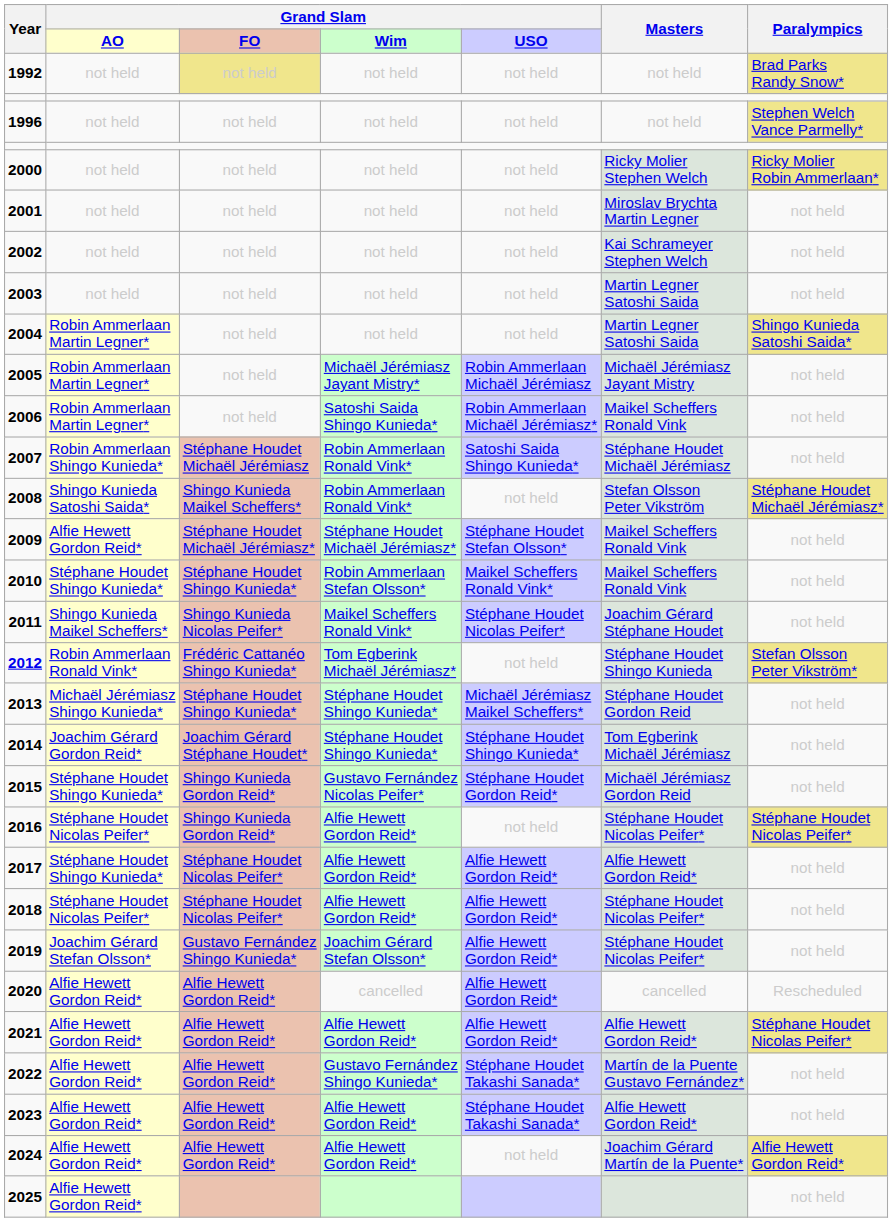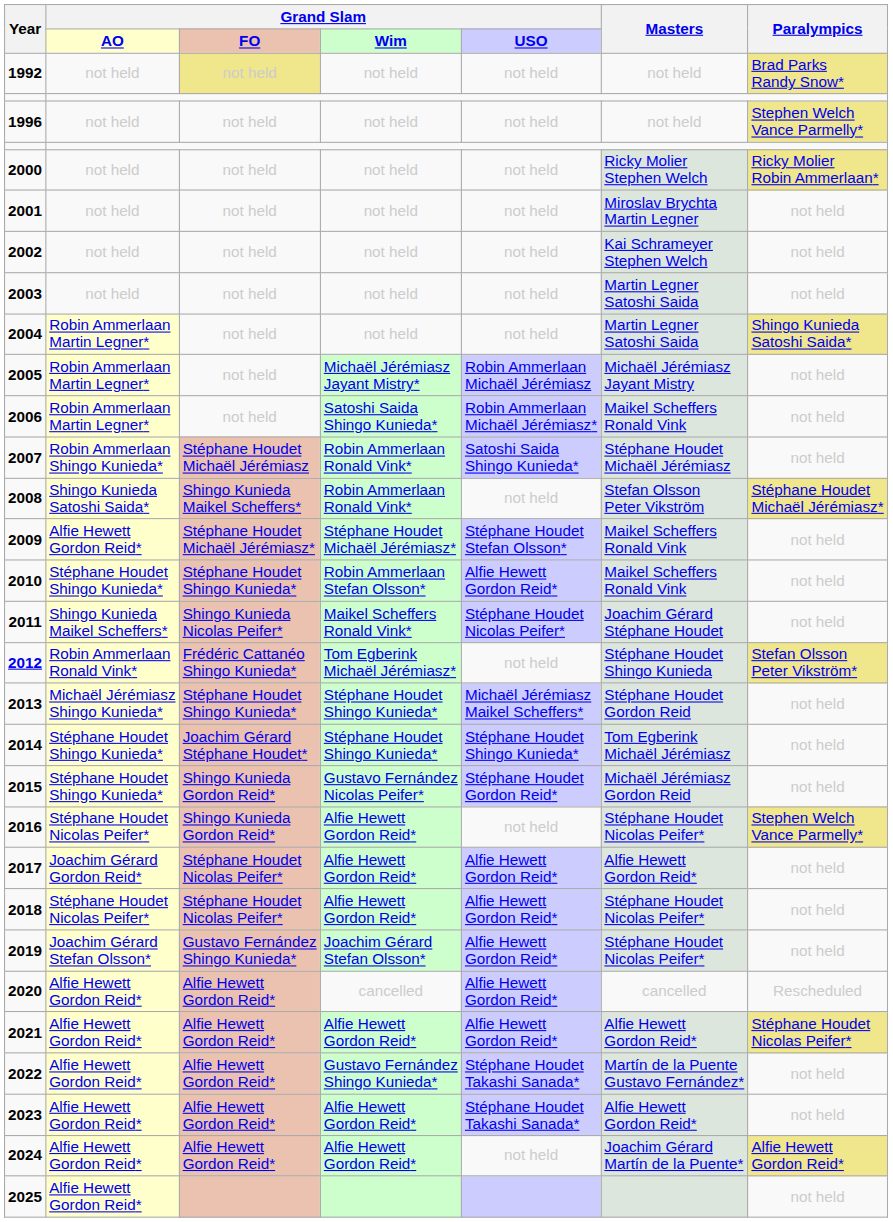 <table class="wikitable" style="font-size: 90%">
 <tr>
 <th rowspan="2" align="center">Year</th>
 <th colspan="4" align="center"><a href='#'>Grand Slam</a></th>
 <th rowspan="2" align="center"><a href='#'>Masters</a></th>
 <th rowspan="2" align="center"><a href='#'>Paralympics</a></th>
 </tr>
 <tr>
 <th style="background:#FFFFCC;" align="center"><a href='#'>AO</a></th>
 <th style="background:#EBC2AF;" align="center"><a href='#'>FO</a></th>
 <th style="background:#CCFFCC;" align="center"><a href='#'>Wim</a></th>
 <th style="background:#CCCCFF;" align="center"><a href='#'>USO</a></th>
 </tr>
 <tr>
 <td align="center"><strong>1992</strong></td>
 <td style="color:#CCCCCC;" align="center">not held</td>
 <td style="background: khaki; color:#CCCCCC;" align="center">not held</td>
 <td style="color:#CCCCCC;" align="center">not held</td>
 <td style="color:#CCCCCC;" align="center">not held</td>
 <td style="color:#CCCCCC;" align="center">not held</td>
 <td style="background:#F0E68C;" align="left"> <a href='#'>Brad Parks</a> <br>  <a href='#'>Randy Snow</a><a href='#'>*</a></td>
 </tr>
 <tr>
 <td></td>
 </tr>
 <tr>
 <td align="center"><strong>1996</strong></td>
 <td style="color:#CCCCCC;" align="center">not held</td>
 <td style="color:#CCCCCC;" align="center">not held</td>
 <td style="color:#CCCCCC;" align="center">not held</td>
 <td style="color:#CCCCCC;" align="center">not held</td>
 <td style="color:#CCCCCC;" align="center">not held</td>
 <td style="background:#F0E68C;" align="left"> <a href='#'>Stephen Welch</a> <br>  <a href='#'>Vance Parmelly</a><a href='#'>*</a></td>
 </tr>
 <tr>
 <td></td>
 </tr>
 <tr>
 <td align="center"><strong>2000</strong></td>
 <td style="color:#CCCCCC;" align="center">not held</td>
 <td style="color:#CCCCCC;" align="center">not held</td>
 <td style="color:#CCCCCC;" align="center">not held</td>
 <td style="color:#CCCCCC;" align="center">not held</td>
 <td style="background:#DCE6DC;" align="left"> <a href='#'>Ricky Molier</a> <br>  <a href='#'>Stephen Welch</a></td>
 <td style="background:#F0E68C;" align="left"> <a href='#'>Ricky Molier</a> <br>  <a href='#'>Robin Ammerlaan</a><a href='#'>*</a></td>
 </tr>
 <tr>
 <td align="center"><strong>2001</strong></td>
 <td style="color:#CCCCCC;" align="center">not held</td>
 <td style="color:#CCCCCC;" align="center">not held</td>
 <td style="color:#CCCCCC;" align="center">not held</td>
 <td style="color:#CCCCCC;" align="center">not held</td>
 <td style="background:#DCE6DC;" align="left"> <a href='#'>Miroslav Brychta</a> <br>  <a href='#'>Martin Legner</a></td>
 <td style="color:#CCCCCC;" align="center">not held</td>
 </tr>
 <tr>
 <td align="center"><strong>2002</strong></td>
 <td style="color:#CCCCCC;" align="center">not held</td>
 <td style="color:#CCCCCC;" align="center">not held</td>
 <td style="color:#CCCCCC;" align="center">not held</td>
 <td style="color:#CCCCCC;" align="center">not held</td>
 <td style="background:#DCE6DC;" align="left"> <a href='#'>Kai Schrameyer</a> <br>  <a href='#'>Stephen Welch</a></td>
 <td style="color:#CCCCCC;" align="center">not held</td>
 </tr>
 <tr>
 <td align="center"><strong>2003</strong></td>
 <td style="color:#CCCCCC;" align="center">not held</td>
 <td style="color:#CCCCCC;" align="center">not held</td>
 <td style="color:#CCCCCC;" align="center">not held</td>
 <td style="color:#CCCCCC;" align="center">not held</td>
 <td style="background:#DCE6DC;" align="left"> <a href='#'>Martin Legner</a> <br>  <a href='#'>Satoshi Saida</a></td>
 <td style="color:#CCCCCC;" align="center">not held</td>
 </tr>
 <tr>
 <td align="center"><strong>2004</strong></td>
 <td style="background:#FFFFCC;"> <a href='#'>Robin Ammerlaan</a> <br>  <a href='#'>Martin Legner</a><a href='#'>*</a></td>
 <td style="color:#CCCCCC;" align="center">not held</td>
 <td style="color:#CCCCCC;" align="center">not held</td>
 <td style="color:#CCCCCC;" align="center">not held</td>
 <td style="background:#DCE6DC;" align="left"> <a href='#'>Martin Legner</a> <br>  <a href='#'>Satoshi Saida</a></td>
 <td style="background:#F0E68C;" align="left"> <a href='#'>Shingo Kunieda</a> <br>  <a href='#'>Satoshi Saida</a><a href='#'>*</a></td>
 </tr>
 <tr>
 <td align="center"><strong>2005</strong></td>
 <td style="background:#FFFFCC;" align="left"> <a href='#'>Robin Ammerlaan</a> <br>  <a href='#'>Martin Legner</a><a href='#'>*</a></td>
 <td style="color:#CCCCCC;" align="center">not held</td>
 <td style="background:#CCFFCC;" align="left"> <a href='#'>Michaël Jérémiasz</a> <br>  <a href='#'>Jayant Mistry</a><a href='#'>*</a></td>
 <td style="background:#CCCCFF;" align="left"> <a href='#'>Robin Ammerlaan</a> <br>  <a href='#'>Michaël Jérémiasz</a></td>
 <td style="background:#DCE6DC;" align="left"> <a href='#'>Michaël Jérémiasz</a> <br>  <a href='#'>Jayant Mistry</a></td>
 <td style="color:#CCCCCC;" align="center">not held</td>
 </tr>
 <tr>
 <td align="center"><strong>2006</strong></td>
 <td style="background:#FFFFCC;" align="left"> <a href='#'>Robin Ammerlaan</a> <br>  <a href='#'>Martin Legner</a><a href='#'>*</a></td>
 <td style="color:#CCCCCC;" align="center">not held</td>
 <td style="background:#CCFFCC;" align="left"> <a href='#'>Satoshi Saida</a> <br>  <a href='#'>Shingo Kunieda</a><a href='#'>*</a></td>
 <td style="background:#CCCCFF;" align="left"> <a href='#'>Robin Ammerlaan</a> <br>  <a href='#'>Michaël Jérémiasz</a><a href='#'>*</a></td>
 <td style="background:#DCE6DC;" align="left"> <a href='#'>Maikel Scheffers</a> <br>  <a href='#'>Ronald Vink</a></td>
 <td style="color:#CCCCCC;" align="center">not held</td>
 </tr>
 <tr>
 <td align="center"><strong>2007</strong></td>
 <td style="background:#FFFFCC;" align="left"> <a href='#'>Robin Ammerlaan</a> <br>  <a href='#'>Shingo Kunieda</a><a href='#'>*</a></td>
 <td style="background:#EBC2AF;" align="left"> <a href='#'>Stéphane Houdet</a> <br>  <a href='#'>Michaël Jérémiasz</a></td>
 <td style="background:#CCFFCC;" align="left"> <a href='#'>Robin Ammerlaan</a> <br>  <a href='#'>Ronald Vink</a><a href='#'>*</a></td>
 <td style="background:#CCCCFF;" align="left"> <a href='#'>Satoshi Saida</a> <br>  <a href='#'>Shingo Kunieda</a><a href='#'>*</a></td>
 <td style="background:#DCE6DC;" align="left"> <a href='#'>Stéphane Houdet</a> <br>  <a href='#'>Michaël Jérémiasz</a></td>
 <td style="color:#CCCCCC;" align="center">not held</td>
 </tr>
 <tr>
 <td align="center"><strong>2008</strong></td>
 <td style="background:#FFFFCC;" align="left"> <a href='#'>Shingo Kunieda</a> <br>  <a href='#'>Satoshi Saida</a><a href='#'>*</a></td>
 <td style="background:#EBC2AF;" align="left"> <a href='#'>Shingo Kunieda</a> <br>  <a href='#'>Maikel Scheffers</a><a href='#'>*</a></td>
 <td style="background:#CCFFCC;" align="left"> <a href='#'>Robin Ammerlaan</a> <br>  <a href='#'>Ronald Vink</a><a href='#'>*</a></td>
 <td style="color:#CCCCCC;" align="center">not held</td>
 <td style="background:#DCE6DC;" align="left"> <a href='#'>Stefan Olsson</a> <br>  <a href='#'>Peter Vikström</a></td>
 <td style="background:#F0E68C;" align="left"> <a href='#'>Stéphane Houdet</a> <br>  <a href='#'>Michaël Jérémiasz</a><a href='#'>*</a></td>
 </tr>
 <tr>
 <td align="center"><strong>2009</strong></td>
 <td style="background:#FFFFCC;" align="left"> <a href='#'>Alfie Hewett</a> <br>  <a href='#'>Gordon Reid</a><a href='#'>*</a></td>
 <td style="background:#EBC2AF;" align="left"> <a href='#'>Stéphane Houdet</a> <br>  <a href='#'>Michaël Jérémiasz</a><a href='#'>*</a></td>
 <td style="background:#CCFFCC;" align="left"> <a href='#'>Stéphane Houdet</a> <br>  <a href='#'>Michaël Jérémiasz</a><a href='#'>*</a></td>
 <td style="background:#CCCCFF;" align="left"> <a href='#'>Stéphane Houdet</a> <br>  <a href='#'>Stefan Olsson</a><a href='#'>*</a></td>
 <td style="background:#DCE6DC;" align="left"> <a href='#'>Maikel Scheffers</a> <br>  <a href='#'>Ronald Vink</a></td>
 <td style="color:#CCCCCC;" align="center">not held</td>
 </tr>
 <tr>
 <td align="center"><strong>2010</strong></td>
 <td style="background:#FFFFCC;" align="left"> <a href='#'>Stéphane Houdet</a> <br>  <a href='#'>Shingo Kunieda</a><a href='#'>*</a></td>
 <td style="background:#EBC2AF;" align="left"> <a href='#'>Stéphane Houdet</a> <br>  <a href='#'>Shingo Kunieda</a><a href='#'>*</a></td>
 <td style="background:#CCFFCC;" align="left"> <a href='#'>Robin Ammerlaan</a> <br>  <a href='#'>Stefan Olsson</a><a href='#'>*</a></td>
-<td style="background:#CCCCFF;" align="left"> <a href='#'>Maikel Scheffers</a> <br>  <a href='#'>Ronald Vink</a><a href='#'>*</a></td>
+<td style="background:#CCCCFF;" align="left"> <a href='#'>Alfie Hewett</a> <br>  <a href='#'>Gordon Reid</a><a href='#'>*</a></td>
 <td style="background:#DCE6DC;" align="left"> <a href='#'>Maikel Scheffers</a> <br>  <a href='#'>Ronald Vink</a></td>
 <td style="color:#CCCCCC;" align="center">not held</td>
 </tr>
 <tr>
 <td align="center"><strong>2011</strong></td>
 <td style="background:#FFFFCC;" align="left"> <a href='#'>Shingo Kunieda</a> <br>  <a href='#'>Maikel Scheffers</a><a href='#'>*</a></td>
 <td style="background:#EBC2AF;" align="left"> <a href='#'>Shingo Kunieda</a> <br>  <a href='#'>Nicolas Peifer</a><a href='#'>*</a></td>
 <td style="background:#CCFFCC;" align="left"> <a href='#'>Maikel Scheffers</a> <br>  <a href='#'>Ronald Vink</a><a href='#'>*</a></td>
 <td style="background:#CCCCFF;" align="left"> <a href='#'>Stéphane Houdet</a> <br>  <a href='#'>Nicolas Peifer</a><a href='#'>*</a></td>
 <td style="background:#DCE6DC;" align="left"> <a href='#'>Joachim Gérard</a><br> <a href='#'>Stéphane Houdet</a></td>
 <td style="color:#CCCCCC;" align="center">not held</td>
 </tr>
 <tr>
 <td align="center"><strong><a href='#'>2012</a></strong></td>
 <td style="background:#FFFFCC;" align="left"> <a href='#'>Robin Ammerlaan</a> <br>  <a href='#'>Ronald Vink</a><a href='#'>*</a></td>
 <td style="background:#EBC2AF;" align="left"> <a href='#'>Frédéric Cattanéo</a> <br>  <a href='#'>Shingo Kunieda</a><a href='#'>*</a></td>
 <td style="background:#CCFFCC;" align="left"> <a href='#'>Tom Egberink</a> <br>  <a href='#'>Michaël Jérémiasz</a><a href='#'>*</a></td>
 <td style="color:#CCCCCC;" align="center">not held</td>
 <td style="background:#DCE6DC;" align="left"> <a href='#'>Stéphane Houdet</a> <br>  <a href='#'>Shingo Kunieda</a></td>
 <td style="background:#F0E68C;" align="left"> <a href='#'>Stefan Olsson</a> <br>  <a href='#'>Peter Vikström</a><a href='#'>*</a></td>
 </tr>
 <tr>
 <td align="center"><strong>2013</strong></td>
 <td style="background:#FFFFCC;" align="left"> <a href='#'>Michaël Jérémiasz</a> <br>  <a href='#'>Shingo Kunieda</a><a href='#'>*</a></td>
 <td style="background:#EBC2AF;" align="left"> <a href='#'>Stéphane Houdet</a> <br>  <a href='#'>Shingo Kunieda</a><a href='#'>*</a></td>
 <td style="background:#CCFFCC;" align="left"> <a href='#'>Stéphane Houdet</a> <br>  <a href='#'>Shingo Kunieda</a><a href='#'>*</a></td>
 <td style="background:#CCCCFF;" align="left"> <a href='#'>Michaël Jérémiasz</a> <br>  <a href='#'>Maikel Scheffers</a><a href='#'>*</a></td>
 <td style="background:#DCE6DC;" align="left"> <a href='#'>Stéphane Houdet</a> <br>  <a href='#'>Gordon Reid</a></td>
 <td style="color:#CCCCCC;" align="center">not held</td>
 </tr>
 <tr>
 <td align="center"><strong>2014</strong></td>
-<td style="background:#FFFFCC;" align="left"> <a href='#'>Joachim Gérard</a> <br>  <a href='#'>Gordon Reid</a><a href='#'>*</a></td>
+<td style="background:#FFFFCC;" align="left"> <a href='#'>Stéphane Houdet</a> <br>  <a href='#'>Shingo Kunieda</a><a href='#'>*</a></td>
 <td style="background:#EBC2AF;" align="left"> <a href='#'>Joachim Gérard</a> <br>  <a href='#'>Stéphane Houdet</a><a href='#'>*</a></td>
 <td style="background:#CCFFCC;" align="left"> <a href='#'>Stéphane Houdet</a> <br>  <a href='#'>Shingo Kunieda</a><a href='#'>*</a></td>
 <td style="background:#CCCCFF;" align="left"> <a href='#'>Stéphane Houdet</a> <br>  <a href='#'>Shingo Kunieda</a><a href='#'>*</a></td>
 <td style="background:#DCE6DC;" align="left"> <a href='#'>Tom Egberink</a> <br>  <a href='#'>Michaël Jérémiasz</a></td>
 <td style="color:#CCCCCC;" align="center">not held</td>
 </tr>
 <tr>
 <td align="center"><strong>2015</strong></td>
 <td style="background:#FFFFCC;" align="left"> <a href='#'>Stéphane Houdet</a> <br>  <a href='#'>Shingo Kunieda</a><a href='#'>*</a></td>
 <td style="background:#EBC2AF;" align="left"> <a href='#'>Shingo Kunieda</a> <br>  <a href='#'>Gordon Reid</a><a href='#'>*</a></td>
 <td style="background:#CCFFCC;" align="left"> <a href='#'>Gustavo Fernández</a> <br>  <a href='#'>Nicolas Peifer</a><a href='#'>*</a></td>
 <td style="background:#CCCCFF;" align="left"> <a href='#'>Stéphane Houdet</a> <br> <a href='#'>Gordon Reid</a><a href='#'>*</a></td>
 <td style="background:#DCE6DC;" align="left"> <a href='#'>Michaël Jérémiasz</a> <br>  <a href='#'>Gordon Reid</a></td>
 <td style="color:#CCCCCC;" align="center">not held</td>
 </tr>
 <tr>
 <td align="center"><strong>2016</strong></td>
 <td style="background:#FFFFCC;" align="left"> <a href='#'>Stéphane Houdet</a> <br>  <a href='#'>Nicolas Peifer</a><a href='#'>*</a></td>
 <td style="background:#EBC2AF;" align="left"> <a href='#'>Shingo Kunieda</a> <br>  <a href='#'>Gordon Reid</a><a href='#'>*</a></td>
 <td style="background:#CCFFCC;" align="left"> <a href='#'>Alfie Hewett</a> <br>  <a href='#'>Gordon Reid</a><a href='#'>*</a></td>
 <td style="color:#CCCCCC;" align="center">not held</td>
 <td style="background:#DCE6DC;" align="left"> <a href='#'>Stéphane Houdet</a> <br>  <a href='#'>Nicolas Peifer</a><a href='#'>*</a></td>
-<td style="background:#F0E68C;" align="left"> <a href='#'>Stéphane Houdet</a> <br>  <a href='#'>Nicolas Peifer</a><a href='#'>*</a></td>
+<td style="background:#F0E68C;" align="left"> <a href='#'>Stephen Welch</a> <br>  <a href='#'>Vance Parmelly</a><a href='#'>*</a></td>
 </tr>
 <tr>
 <td align="center"><strong>2017</strong></td>
-<td style="background:#FFFFCC;" align="left"> <a href='#'>Stéphane Houdet</a> <br>  <a href='#'>Shingo Kunieda</a><a href='#'>*</a></td>
+<td style="background:#FFFFCC;" align="left"> <a href='#'>Joachim Gérard</a> <br>  <a href='#'>Gordon Reid</a><a href='#'>*</a></td>
 <td style="background:#EBC2AF;" align="left"> <a href='#'>Stéphane Houdet</a> <br>  <a href='#'>Nicolas Peifer</a><a href='#'>*</a></td>
 <td style="background:#CCFFCC;" align="left"> <a href='#'>Alfie Hewett</a> <br>  <a href='#'>Gordon Reid</a><a href='#'>*</a></td>
 <td style="background:#CCCCFF;" align="left"> <a href='#'>Alfie Hewett</a> <br>  <a href='#'>Gordon Reid</a><a href='#'>*</a></td>
 <td style="background:#DCE6DC;" align="left"> <a href='#'>Alfie Hewett</a> <br>  <a href='#'>Gordon Reid</a><a href='#'>*</a></td>
 <td style="color:#CCCCCC;" align="center">not held</td>
 </tr>
 <tr>
 <td align="center"><strong>2018</strong></td>
 <td style="background:#FFFFCC;" align="left"> <a href='#'>Stéphane Houdet</a> <br>  <a href='#'>Nicolas Peifer</a><a href='#'>*</a></td>
 <td style="background:#EBC2AF;" align="left"> <a href='#'>Stéphane Houdet</a> <br>  <a href='#'>Nicolas Peifer</a><a href='#'>*</a></td>
 <td style="background:#CCFFCC;" align="left"> <a href='#'>Alfie Hewett</a> <br>  <a href='#'>Gordon Reid</a><a href='#'>*</a></td>
 <td style="background:#CCCCFF;" align="left"> <a href='#'>Alfie Hewett</a> <br>  <a href='#'>Gordon Reid</a><a href='#'>*</a></td>
 <td style="background:#DCE6DC;" align="left"> <a href='#'>Stéphane Houdet</a> <br>  <a href='#'>Nicolas Peifer</a><a href='#'>*</a></td>
 <td style="color:#CCCCCC;" align="center">not held</td>
 </tr>
 <tr>
 <td align="center"><strong>2019</strong></td>
 <td style="background:#FFFFCC;" align="left"> <a href='#'>Joachim Gérard</a> <br>  <a href='#'>Stefan Olsson</a><a href='#'>*</a></td>
 <td style="background:#EBC2AF;" align="left"> <a href='#'>Gustavo Fernández</a> <br>   <a href='#'>Shingo Kunieda</a><a href='#'>*</a></td>
 <td style="background:#CCFFCC;" align="left"> <a href='#'>Joachim Gérard</a> <br>  <a href='#'>Stefan Olsson</a><a href='#'>*</a></td>
 <td style="background:#CCCCFF;" align="left"> <a href='#'>Alfie Hewett</a> <br>  <a href='#'>Gordon Reid</a><a href='#'>*</a></td>
 <td style="background:#DCE6DC;" align="left"> <a href='#'>Stéphane Houdet</a> <br>  <a href='#'>Nicolas Peifer</a><a href='#'>*</a></td>
 <td style="color:#CCCCCC;" align="center">not held</td>
 </tr>
 <tr>
 <td align="center"><strong>2020</strong></td>
 <td style="background:#FFFFCC;" align="left"> <a href='#'>Alfie Hewett</a> <br>  <a href='#'>Gordon Reid</a><a href='#'>*</a></td>
 <td style="background:#EBC2AF;" align="left"> <a href='#'>Alfie Hewett</a> <br>  <a href='#'>Gordon Reid</a><a href='#'>*</a></td>
 <td style="color:#CCCCCC;" align="center">cancelled</td>
 <td style="background:#CCCCFF;" align="left"> <a href='#'>Alfie Hewett</a> <br>  <a href='#'>Gordon Reid</a><a href='#'>*</a></td>
 <td style="color:#CCCCCC;" align="center">cancelled</td>
 <td style="color:#CCCCCC;" align="center">Rescheduled</td>
 </tr>
 <tr>
 <td align="center"><strong>2021</strong></td>
 <td style="background:#FFFFCC;" align="left"> <a href='#'>Alfie Hewett</a> <br>  <a href='#'>Gordon Reid</a><a href='#'>*</a></td>
 <td style="background:#EBC2AF;" align="left"> <a href='#'>Alfie Hewett</a> <br>  <a href='#'>Gordon Reid</a><a href='#'>*</a></td>
 <td style="background:#CCFFCC;" align="left"> <a href='#'>Alfie Hewett</a> <br>  <a href='#'>Gordon Reid</a><a href='#'>*</a></td>
 <td style="background:#CCCCFF;" align="left"> <a href='#'>Alfie Hewett</a> <br>  <a href='#'>Gordon Reid</a><a href='#'>*</a></td>
 <td style="background:#DCE6DC;" align="left"> <a href='#'>Alfie Hewett</a> <br>  <a href='#'>Gordon Reid</a><a href='#'>*</a></td>
 <td style="background:#F0E68C;" align="left"> <a href='#'>Stéphane Houdet</a> <br>  <a href='#'>Nicolas Peifer</a><a href='#'>*</a></td>
 </tr>
 <tr>
 <td align="center"><strong>2022</strong></td>
 <td style="background:#FFFFCC;" align="left"> <a href='#'>Alfie Hewett</a> <br>  <a href='#'>Gordon Reid</a><a href='#'>*</a></td>
 <td style="background:#EBC2AF;" align="left"> <a href='#'>Alfie Hewett</a> <br>  <a href='#'>Gordon Reid</a><a href='#'>*</a></td>
 <td style="background:#CCFFCC;" align="left"> <a href='#'>Gustavo Fernández</a> <br>   <a href='#'>Shingo Kunieda</a><a href='#'>*</a></td>
 <td style="background:#CCCCFF;" align="left"> <a href='#'>Stéphane Houdet</a> <br>  <a href='#'>Takashi Sanada</a><a href='#'>*</a></td>
 <td style="background:#DCE6DC;" align="left"> <a href='#'>Martín de la Puente</a> <br>  <a href='#'>Gustavo Fernández</a><a href='#'>*</a></td>
 <td style="color:#CCCCCC;" align="center">not held</td>
 </tr>
 <tr>
 <td align="center"><strong>2023</strong></td>
 <td style="background:#FFFFCC;" align="left"> <a href='#'>Alfie Hewett</a> <br>  <a href='#'>Gordon Reid</a><a href='#'>*</a></td>
 <td style="background:#EBC2AF;" align="left"> <a href='#'>Alfie Hewett</a> <br>  <a href='#'>Gordon Reid</a><a href='#'>*</a></td>
 <td style="background:#CCFFCC;" align="left"> <a href='#'>Alfie Hewett</a> <br>  <a href='#'>Gordon Reid</a><a href='#'>*</a></td>
 <td style="background:#CCCCFF;" align="left"> <a href='#'>Stéphane Houdet</a> <br>  <a href='#'>Takashi Sanada</a><a href='#'>*</a></td>
 <td style="background:#DCE6DC;" align="left"> <a href='#'>Alfie Hewett</a> <br>  <a href='#'>Gordon Reid</a><a href='#'>*</a></td>
 <td style="color:#CCCCCC;" align="center">not held</td>
 </tr>
 <tr>
 <td align="center"><strong>2024</strong></td>
 <td style="background:#FFFFCC;" align="left"> <a href='#'>Alfie Hewett</a> <br>  <a href='#'>Gordon Reid</a><a href='#'>*</a></td>
 <td style="background:#EBC2AF;" align="left"> <a href='#'>Alfie Hewett</a> <br>  <a href='#'>Gordon Reid</a><a href='#'>*</a></td>
 <td style="background:#CCFFCC;" align="left"> <a href='#'>Alfie Hewett</a> <br>  <a href='#'>Gordon Reid</a><a href='#'>*</a></td>
 <td style="color:#CCCCCC;" align="center">not held</td>
 <td style="background:#DCE6DC;" align="left"> <a href='#'>Joachim Gérard</a> <br>  <a href='#'>Martín de la Puente</a><a href='#'>*</a></td>
 <td style="background:#F0E68C;" align="left"> <a href='#'>Alfie Hewett</a> <br>  <a href='#'>Gordon Reid</a><a href='#'>*</a></td>
 </tr>
 <tr>
 <td align="center"><strong>2025</strong></td>
 <td style="background:#FFFFCC;" align="left"> <a href='#'>Alfie Hewett</a> <br>  <a href='#'>Gordon Reid</a><a href='#'>*</a></td>
 <td style="background:#EBC2AF;" align="left"></td>
 <td style="background:#CCFFCC;" align="left"></td>
 <td style="background:#CCCCFF;" align="left"></td>
 <td style="background:#DCE6DC;" align="left"></td>
 <td style="color:#CCCCCC;" align="center">not held</td>
 </tr>
 </table>
